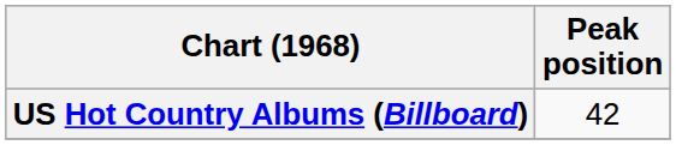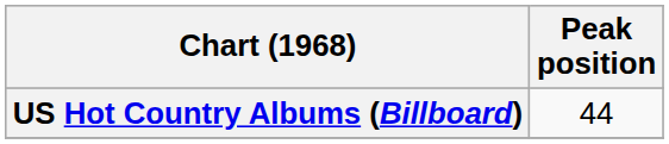 <table class="wikitable plainrowheaders" style="text-align:center">
 <tr>
 <th scope="col">Chart (1968)</th>
 <th scope="col">Peak<br>position</th>
 </tr>
 <tr>
 <th scope = "row">US <a href='#'>Hot Country Albums</a> (<em><a href='#'>Billboard</a></em>)</th>
-<td>42</td>
+<td>44</td>
 </tr>
 <tr>
 </tr>
 </table>
